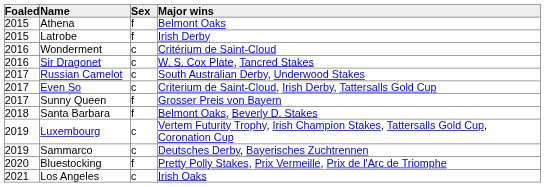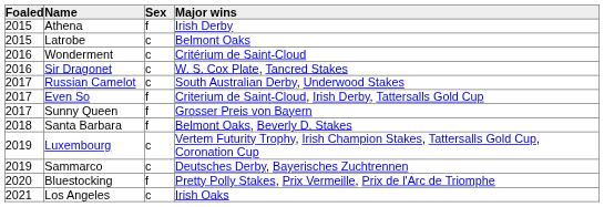 <table border="1" cellpadding="0" style="border-collapse: collapse; font-size:90%">
 <tr bgcolor="#eeeeee">
 <td width="35px"><strong>Foaled</strong></td>
 <td width="120px"><strong>Name</strong></td>
 <td width="35px"><strong>Sex</strong></td>
 <td width="510px"><strong>Major wins</strong></td>
 </tr>
 <tr>
 <td>2015</td>
 <td>Athena</td>
 <td>f</td>
-<td><a href='#'>Belmont Oaks</a></td>
+<td><a href='#'>Irish Derby</a></td>
 </tr>
 <tr>
 <td>2015</td>
 <td>Latrobe</td>
-<td>f</td>
-<td><a href='#'>Irish Derby</a></td>
+<td>c</td>
+<td><a href='#'>Belmont Oaks</a></td>
 </tr>
 <tr>
 <td>2016</td>
 <td>Wonderment</td>
 <td>c</td>
 <td><a href='#'>Critérium de Saint-Cloud</a></td>
 </tr>
 <tr>
 <td>2016</td>
 <td><a href='#'>Sir Dragonet</a></td>
 <td>c</td>
 <td><a href='#'>W. S. Cox Plate</a>, <a href='#'>Tancred Stakes</a></td>
 </tr>
 <tr>
 <td>2017</td>
 <td><a href='#'>Russian Camelot</a></td>
 <td>c</td>
 <td><a href='#'>South Australian Derby</a>, <a href='#'>Underwood Stakes</a></td>
 </tr>
 <tr>
 <td>2017</td>
 <td><a href='#'>Even So</a></td>
-<td>c</td>
+<td>f</td>
 <td><a href='#'>Criterium de Saint-Cloud</a>, <a href='#'>Irish Derby</a>, <a href='#'>Tattersalls Gold Cup</a></td>
 </tr>
 <tr>
 <td>2017</td>
 <td>Sunny Queen</td>
 <td>f</td>
 <td><a href='#'>Grosser Preis von Bayern</a></td>
 </tr>
 <tr>
 <td>2018</td>
 <td>Santa Barbara</td>
 <td>f</td>
 <td><a href='#'>Belmont Oaks</a>, <a href='#'>Beverly D. Stakes</a></td>
 </tr>
 <tr>
 <td>2019</td>
 <td><a href='#'>Luxembourg</a></td>
 <td>c</td>
 <td><a href='#'>Vertem Futurity Trophy</a>, <a href='#'>Irish Champion Stakes</a>, <a href='#'>Tattersalls Gold Cup</a>, <a href='#'>Coronation Cup</a></td>
 </tr>
 <tr>
 <td>2019</td>
 <td>Sammarco</td>
 <td>c</td>
 <td><a href='#'>Deutsches Derby</a>, <a href='#'>Bayerisches Zuchtrennen</a></td>
 </tr>
 <tr>
 <td>2020</td>
 <td>Bluestocking</td>
 <td>f</td>
 <td><a href='#'>Pretty Polly Stakes</a>, <a href='#'>Prix Vermeille</a>, <a href='#'>Prix de l'Arc de Triomphe</a></td>
 </tr>
 <tr>
 <td>2021</td>
 <td>Los Angeles</td>
 <td>c</td>
 <td><a href='#'>Irish Oaks</a></td>
 </tr>
 </table>
